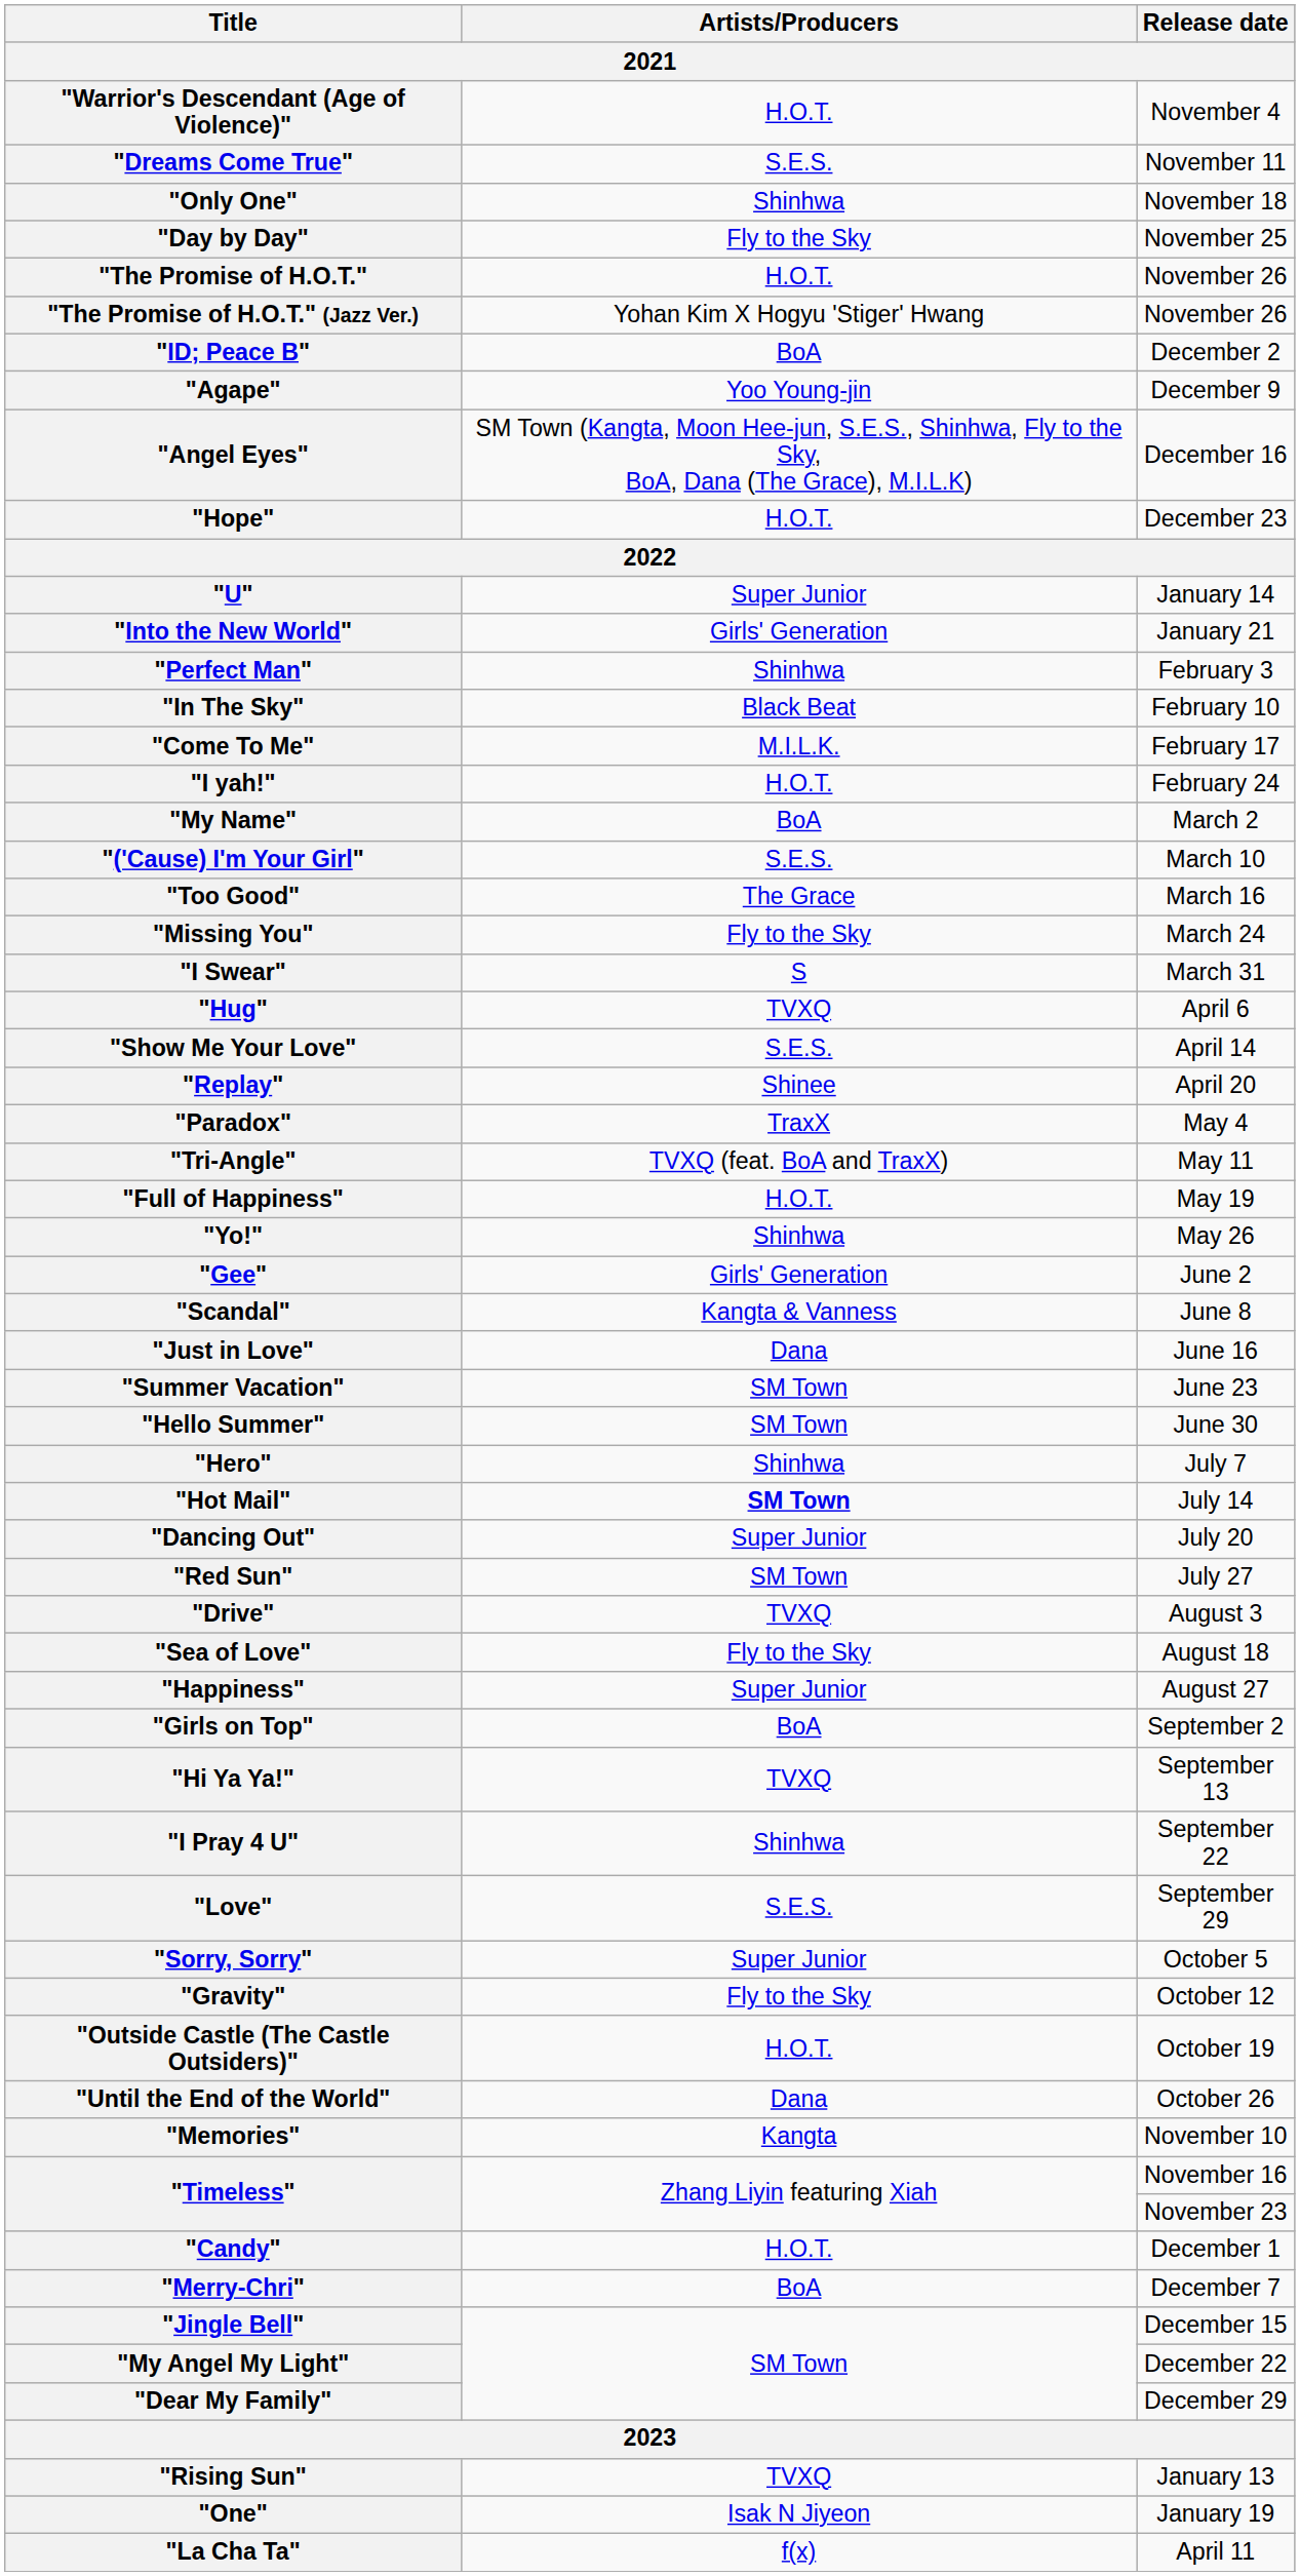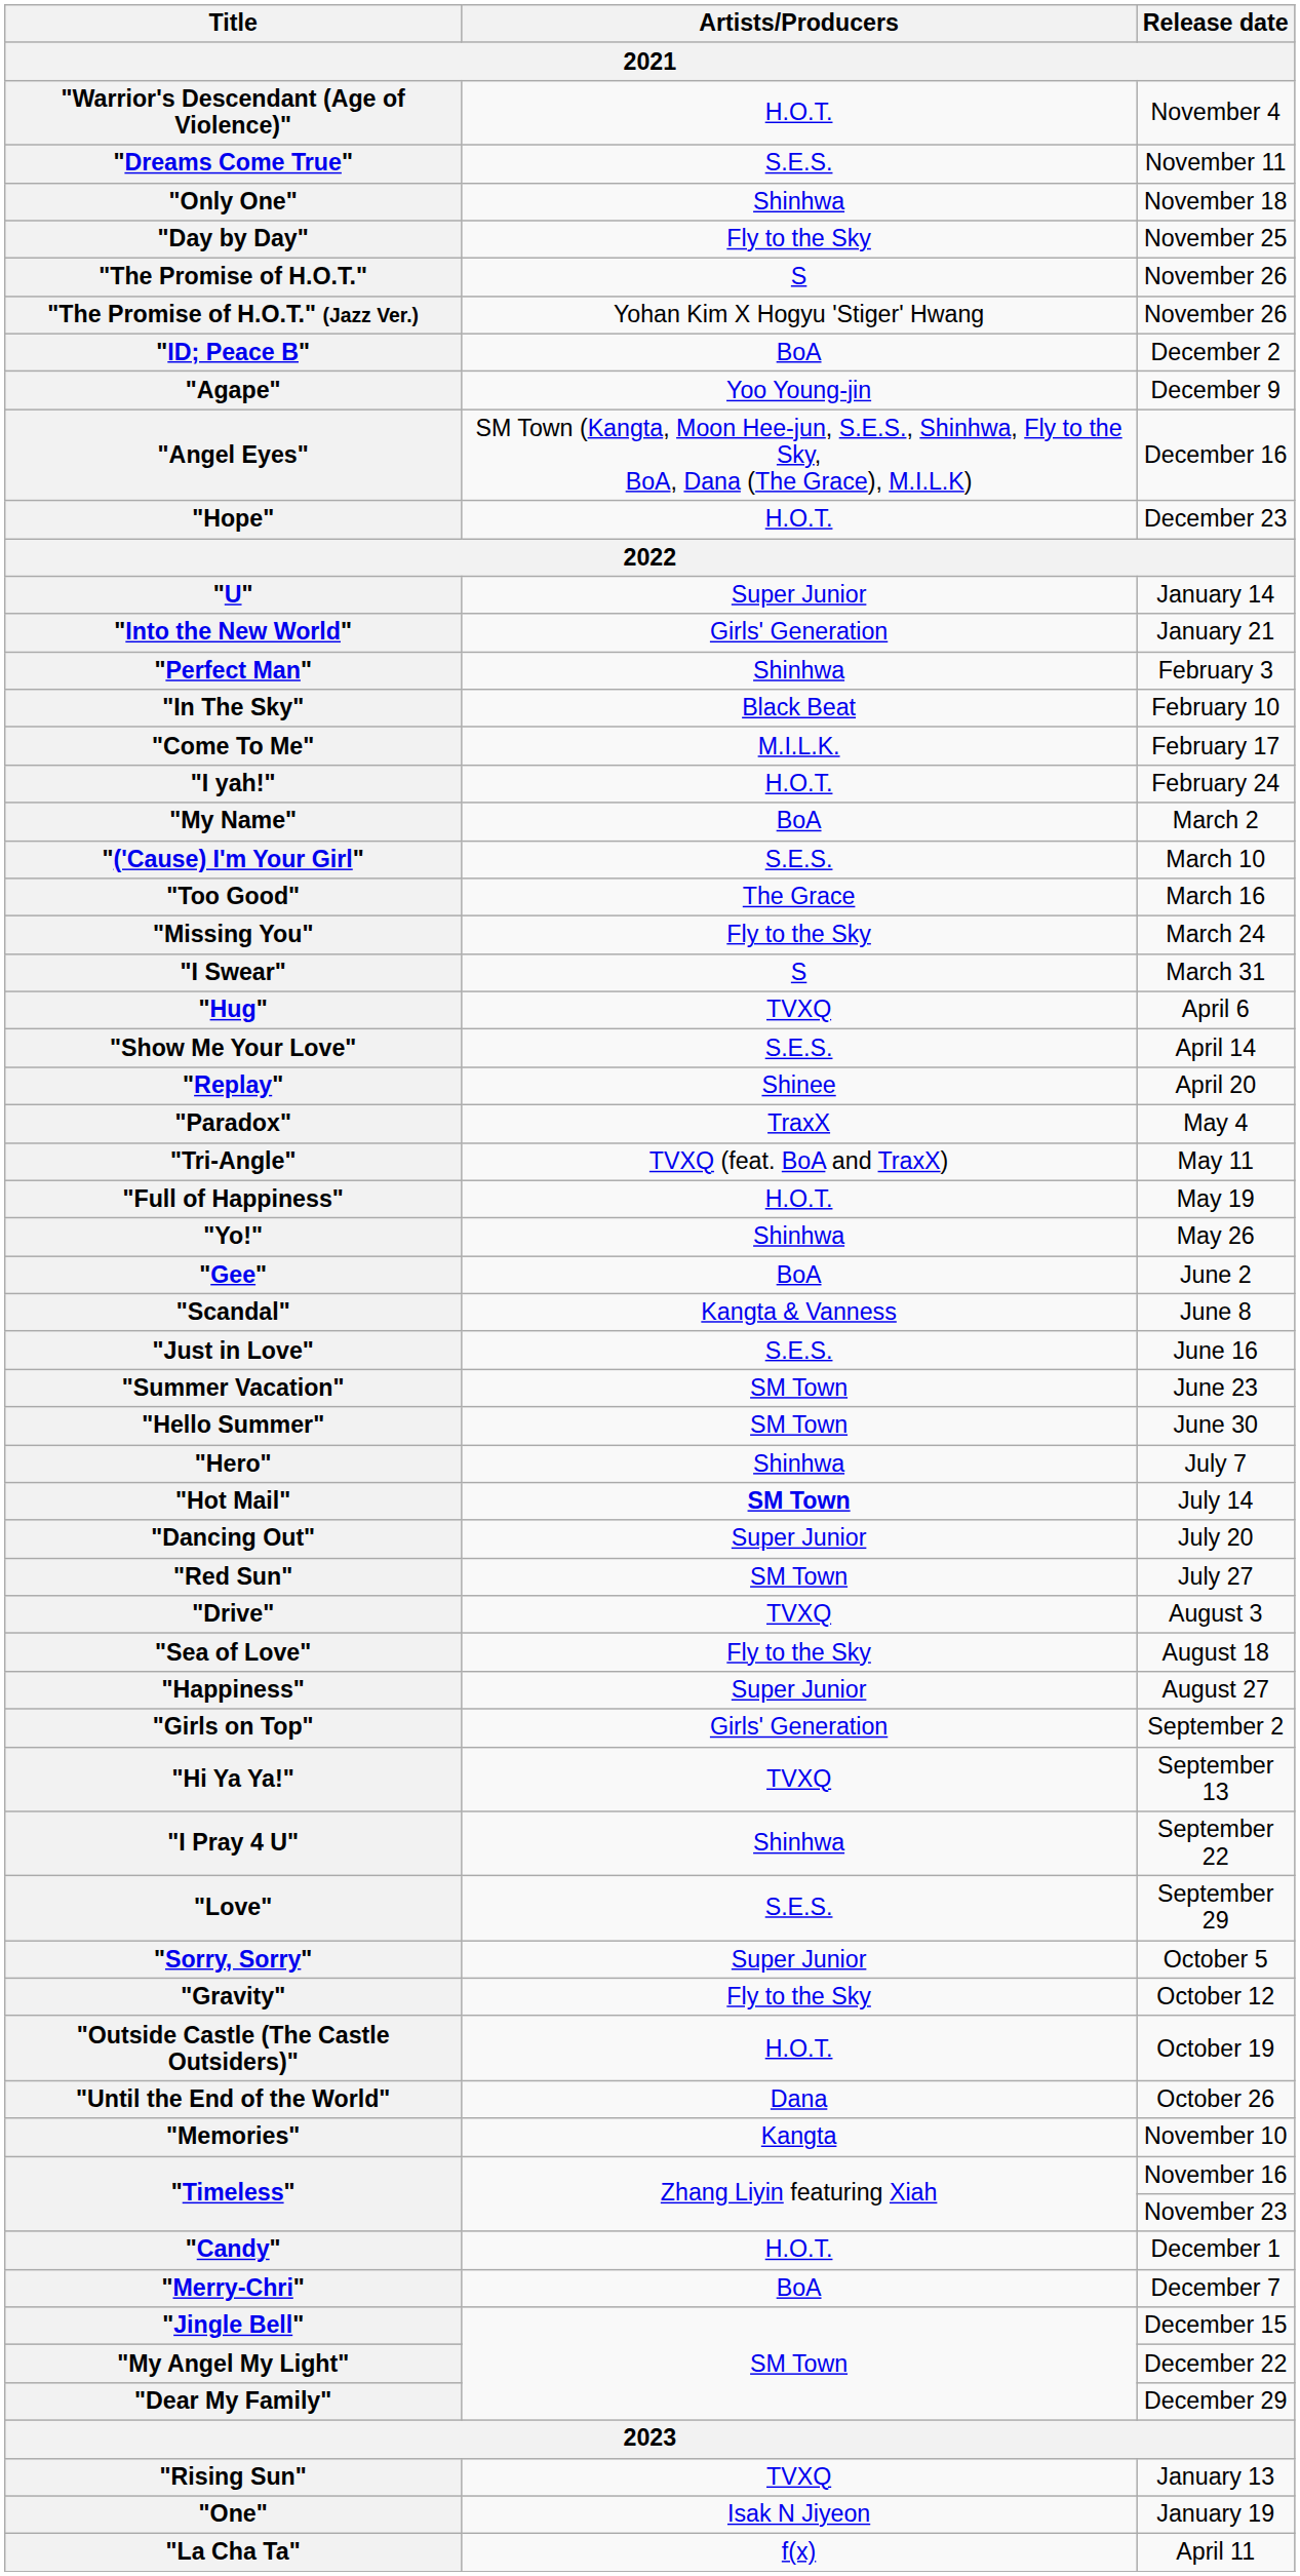 <table class="wikitable plainrowheaders" style="text-align:center;">
 <tr>
 <th>Title</th>
 <th>Artists/Producers</th>
 <th>Release date</th>
 </tr>
 <tr>
 <th colspan="3">2021</th>
 </tr>
 <tr>
 <th scope=row>"Warrior's Descendant (Age of Violence)" </th>
 <td><a href='#'>H.O.T.</a></td>
 <td>November 4</td>
 </tr>
 <tr>
 <th scope=row>"<a href='#'>Dreams Come True</a>"</th>
 <td><a href='#'>S.E.S.</a></td>
 <td>November 11</td>
 </tr>
 <tr>
 <th scope=row>"Only One"</th>
 <td><a href='#'>Shinhwa</a></td>
 <td>November 18</td>
 </tr>
 <tr>
 <th scope=row>"Day by Day"</th>
 <td><a href='#'>Fly to the Sky</a></td>
 <td>November 25</td>
 </tr>
 <tr>
 <th scope=row>"The Promise of H.O.T." </th>
-<td><a href='#'>H.O.T.</a></td>
+<td><a href='#'>S</a></td>
 <td>November 26</td>
 </tr>
 <tr>
 <th scope=row>"The Promise of H.O.T."  <small>(Jazz Ver.)</small></th>
 <td>Yohan Kim X Hogyu 'Stiger' Hwang</td>
 <td>November 26</td>
 </tr>
 <tr>
 <th scope=row>"<a href='#'>ID; Peace B</a>"</th>
 <td><a href='#'>BoA</a></td>
 <td>December 2</td>
 </tr>
 <tr>
 <th scope=row>"Agape" </th>
 <td><a href='#'>Yoo Young-jin</a></td>
 <td>December 9</td>
 </tr>
 <tr>
 <th scope=row>"Angel Eyes"</th>
 <td>SM Town (<a href='#'>Kangta</a>, <a href='#'>Moon Hee-jun</a>, <a href='#'>S.E.S.</a>, <a href='#'>Shinhwa</a>, <a href='#'>Fly to the Sky</a>,<br> <a href='#'>BoA</a>, <a href='#'>Dana</a> (<a href='#'>The Grace</a>), <a href='#'>M.I.L.K</a>)</td>
 <td>December 16</td>
 </tr>
 <tr>
 <th scope=row>"Hope" </th>
 <td><a href='#'>H.O.T.</a></td>
 <td>December 23</td>
 </tr>
 <tr>
 <th colspan="3">2022</th>
 </tr>
 <tr>
 <th scope=row>"<a href='#'>U</a>"</th>
 <td><a href='#'>Super Junior</a></td>
 <td>January 14</td>
 </tr>
 <tr>
 <th scope=row>"<a href='#'>Into the New World</a>" </th>
 <td><a href='#'>Girls' Generation</a></td>
 <td>January 21</td>
 </tr>
 <tr>
 <th scope=row>"<a href='#'>Perfect Man</a>"</th>
 <td><a href='#'>Shinhwa</a></td>
 <td>February 3</td>
 </tr>
 <tr>
 <th scope=row>"In The Sky"</th>
 <td><a href='#'>Black Beat</a></td>
 <td>February 10</td>
 </tr>
 <tr>
 <th scope=row>"Come To Me"</th>
 <td><a href='#'>M.I.L.K.</a></td>
 <td>February 17</td>
 </tr>
 <tr>
 <th scope="row">"I yah!" </th>
 <td><a href='#'>H.O.T.</a></td>
 <td>February 24</td>
 </tr>
 <tr>
 <th scope="row">"My Name"</th>
 <td><a href='#'>BoA</a></td>
 <td>March 2</td>
 </tr>
 <tr>
 <th scope="row">"<a href='#'>('Cause) I'm Your Girl</a>"</th>
 <td><a href='#'>S.E.S.</a></td>
 <td>March 10</td>
 </tr>
 <tr>
 <th scope="row">"Too Good"</th>
 <td><a href='#'>The Grace</a></td>
 <td>March 16</td>
 </tr>
 <tr>
 <th scope="row">"Missing You"</th>
 <td><a href='#'>Fly to the Sky</a></td>
 <td>March 24</td>
 </tr>
 <tr>
 <th scope="row">"I Swear"</th>
 <td><a href='#'>S</a></td>
 <td>March 31</td>
 </tr>
 <tr>
 <th scope="row">"<a href='#'>Hug</a>"</th>
 <td><a href='#'>TVXQ</a></td>
 <td>April 6</td>
 </tr>
 <tr>
 <th scope="row">"Show Me Your Love" </th>
 <td><a href='#'>S.E.S.</a></td>
 <td>April 14</td>
 </tr>
 <tr>
 <th scope="row">"<a href='#'>Replay</a>" </th>
 <td><a href='#'>Shinee</a></td>
 <td>April 20</td>
 </tr>
 <tr>
 <th scope="row">"Paradox"</th>
 <td><a href='#'>TraxX</a></td>
 <td>May 4</td>
 </tr>
 <tr>
 <th scope="row">"Tri-Angle"</th>
 <td><a href='#'>TVXQ</a> (feat. <a href='#'>BoA</a> and <a href='#'>TraxX</a>)</td>
 <td>May 11</td>
 </tr>
 <tr>
 <th scope="row">"Full of Happiness" </th>
 <td><a href='#'>H.O.T.</a></td>
 <td>May 19</td>
 </tr>
 <tr>
 <th scope=row>"Yo!" </th>
 <td><a href='#'>Shinhwa</a></td>
 <td>May 26</td>
 </tr>
 <tr>
 <th scope=row>"<a href='#'>Gee</a>"</th>
-<td><a href='#'>Girls' Generation</a></td>
+<td><a href='#'>BoA</a></td>
 <td>June 2</td>
 </tr>
 <tr>
 <th scope=row>"Scandal"</th>
 <td><a href='#'>Kangta & Vanness</a></td>
 <td>June 8</td>
 </tr>
 <tr>
 <th scope=row>"Just in Love"</th>
-<td><a href='#'>Dana</a></td>
+<td><a href='#'>S.E.S.</a></td>
 <td>June 16</td>
 </tr>
 <tr>
 <th scope=row>"Summer Vacation"</th>
 <td><a href='#'>SM Town</a></td>
 <td>June 23</td>
 </tr>
 <tr>
 <th scope=row>"Hello Summer"</th>
 <td><a href='#'>SM Town</a></td>
 <td>June 30</td>
 </tr>
 <tr>
 <th scope=row>"Hero"</th>
 <td><a href='#'>Shinhwa</a></td>
 <td>July 7</td>
 </tr>
 <tr>
 <th scope=row>"Hot Mail"</th>
 <td><strong><a href='#'>SM Town</a></strong></td>
 <td>July 14</td>
 </tr>
 <tr>
 <th scope=row>"Dancing Out"</th>
 <td><a href='#'>Super Junior</a></td>
 <td>July 20</td>
 </tr>
 <tr>
 <th scope=row>"Red Sun"</th>
 <td><a href='#'>SM Town</a></td>
 <td>July 27</td>
 </tr>
 <tr>
 <th scope=row>"Drive"</th>
 <td><a href='#'>TVXQ</a></td>
 <td>August 3</td>
 </tr>
 <tr>
 <th scope=row>"Sea of Love"</th>
 <td><a href='#'>Fly to the Sky</a></td>
 <td>August 18</td>
 </tr>
 <tr>
 <th scope=row>"Happiness"</th>
 <td><a href='#'>Super Junior</a></td>
 <td>August 27</td>
 </tr>
 <tr>
 <th scope=row>"Girls on Top"</th>
-<td><a href='#'>BoA</a></td>
+<td><a href='#'>Girls' Generation</a></td>
 <td>September 2</td>
 </tr>
 <tr>
 <th scope=row>"Hi Ya Ya!"</th>
 <td><a href='#'>TVXQ</a></td>
 <td>September 13</td>
 </tr>
 <tr>
 <th scope=row>"I Pray 4 U"</th>
 <td><a href='#'>Shinhwa</a></td>
 <td>September 22</td>
 </tr>
 <tr>
 <th scope=row>"Love"</th>
 <td><a href='#'>S.E.S.</a></td>
 <td>September 29</td>
 </tr>
 <tr>
 <th scope=row>"<a href='#'>Sorry, Sorry</a>"</th>
 <td><a href='#'>Super Junior</a></td>
 <td>October 5</td>
 </tr>
 <tr>
 <th scope=row>"Gravity" </th>
 <td><a href='#'>Fly to the Sky</a></td>
 <td>October 12</td>
 </tr>
 <tr>
 <th scope=row>"Outside Castle (The Castle Outsiders)"</th>
 <td><a href='#'>H.O.T.</a></td>
 <td>October 19</td>
 </tr>
 <tr>
 <th scope=row>"Until the End of the World" </th>
 <td><a href='#'>Dana</a></td>
 <td>October 26</td>
 </tr>
 <tr>
 <th scope=row>"Memories" </th>
 <td><a href='#'>Kangta</a></td>
 <td>November 10</td>
 </tr>
 <tr>
 <th rowspan="2" scope=row>"<a href='#'>Timeless</a>"</th>
 <td rowspan="2"><a href='#'>Zhang Liyin</a> featuring <a href='#'>Xiah</a></td>
 <td>November 16</td>
 </tr>
 <tr>
 <td>November 23</td>
 </tr>
 <tr>
 <th scope=row>"<a href='#'>Candy</a>"</th>
 <td><a href='#'>H.O.T.</a></td>
 <td>December 1</td>
 </tr>
 <tr>
 <th scope=row>"<a href='#'>Merry-Chri</a>" </th>
 <td><a href='#'>BoA</a></td>
 <td>December 7</td>
 </tr>
 <tr>
 <th scope=row>"<a href='#'>Jingle Bell</a>"</th>
 <td rowspan="3"><a href='#'>SM Town</a></td>
 <td>December 15</td>
 </tr>
 <tr>
 <th scope=row>"My Angel My Light"</th>
 <td>December 22</td>
 </tr>
 <tr>
 <th scope=row>"Dear My Family"</th>
 <td>December 29</td>
 </tr>
 <tr>
 <th colspan="3">2023</th>
 </tr>
 <tr>
 <th scope=row>"Rising Sun"</th>
 <td><a href='#'>TVXQ</a></td>
 <td>January 13</td>
 </tr>
 <tr>
 <th scope=row>"One"</th>
 <td><a href='#'>Isak N Jiyeon</a></td>
 <td>January 19</td>
 </tr>
 <tr>
 <th scope=row>"La Cha Ta"</th>
 <td><a href='#'>f(x)</a></td>
 <td>April 11</td>
 </tr>
 <tr>
 </tr>
 </table>
